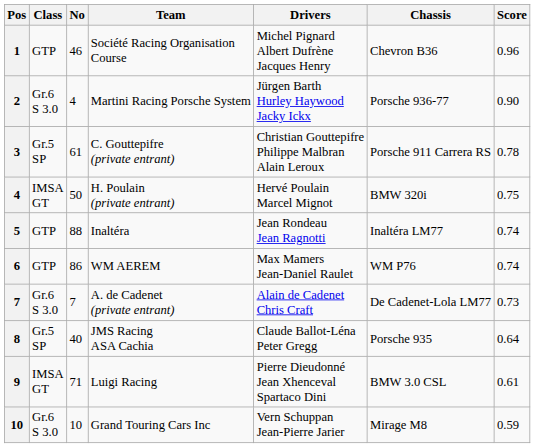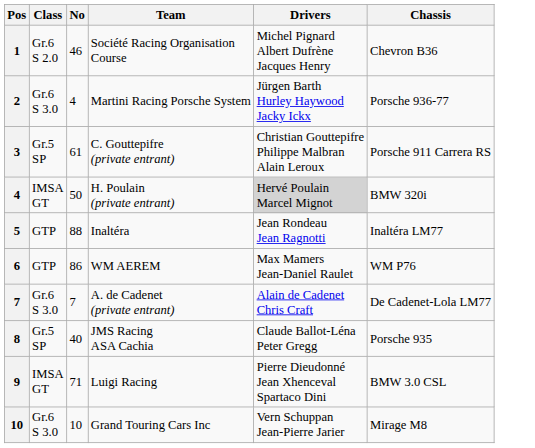 <table class="wikitable" style="font-size: 95%;">
 <tr>
 <th>Pos</th>
 <th>Class</th>
 <th>No</th>
 <th>Team</th>
 <th>Drivers</th>
 <th>Chassis</th>
-<th>Score</th>
 </tr>
 <tr>
 <th>1</th>
-<td>GTP</td>
+<td>Gr.6<br>S 2.0</td>
 <td>46</td>
 <td> Société Racing Organisation<br> Course</td>
 <td> Michel Pignard<br> Albert Dufrène<br> Jacques Henry</td>
 <td>Chevron B36</td>
-<td>0.96</td>
 </tr>
 <tr>
 <th>2</th>
 <td>Gr.6<br>S 3.0</td>
 <td>4</td>
 <td> Martini Racing Porsche System</td>
 <td> Jürgen Barth<br> <a href='#'>Hurley Haywood</a><br> <a href='#'>Jacky Ickx</a></td>
 <td>Porsche 936-77</td>
-<td>0.90</td>
 </tr>
 <tr>
 <th>3</th>
 <td>Gr.5<br>SP</td>
 <td>61</td>
 <td> C. Gouttepifre<br><em>(private entrant)</em></td>
 <td> Christian Gouttepifre<br> Philippe Malbran<br> Alain Leroux</td>
 <td>Porsche 911 Carrera RS</td>
-<td>0.78</td>
 </tr>
 <tr>
 <th>4</th>
 <td>IMSA<br> GT</td>
 <td>50</td>
 <td> H. Poulain<br><em>(private entrant)</em></td>
-<td> Hervé Poulain<br> Marcel Mignot</td>
+<td style="background: lightgrey;"> Hervé Poulain<br> Marcel Mignot</td>
 <td>BMW 320i</td>
-<td>0.75</td>
 </tr>
 <tr>
 <th>5</th>
 <td>GTP</td>
 <td>88</td>
 <td> Inaltéra</td>
 <td> Jean Rondeau<br> <a href='#'>Jean Ragnotti</a></td>
 <td>Inaltéra LM77</td>
-<td>0.74</td>
 </tr>
 <tr>
 <th>6</th>
 <td>GTP</td>
 <td>86</td>
 <td> WM AEREM</td>
 <td> Max Mamers<br> Jean-Daniel Raulet</td>
 <td>WM P76</td>
-<td>0.74</td>
 </tr>
 <tr>
 <th>7</th>
 <td>Gr.6<br>S 3.0</td>
 <td>7</td>
 <td> A. de Cadenet<br><em>(private entrant)</em></td>
 <td> <a href='#'>Alain de Cadenet</a><br> <a href='#'>Chris Craft</a></td>
 <td>De Cadenet-Lola LM77</td>
-<td>0.73</td>
 </tr>
 <tr>
 <th>8</th>
 <td>Gr.5<br>SP</td>
 <td>40</td>
 <td> JMS Racing <br> ASA Cachia</td>
 <td> Claude Ballot-Léna<br> Peter Gregg</td>
 <td>Porsche 935</td>
-<td>0.64</td>
 </tr>
 <tr>
 <th>9</th>
 <td>IMSA<br> GT</td>
 <td>71</td>
 <td> Luigi Racing</td>
 <td> Pierre Dieudonné<br> Jean Xhenceval<br> Spartaco Dini</td>
 <td>BMW 3.0 CSL</td>
-<td>0.61</td>
 </tr>
 <tr>
 <th>10</th>
 <td>Gr.6<br>S 3.0</td>
 <td>10</td>
 <td> Grand Touring Cars Inc</td>
 <td> Vern Schuppan<br> Jean-Pierre Jarier</td>
 <td>Mirage M8</td>
-<td>0.59</td>
 </tr>
 </table>
